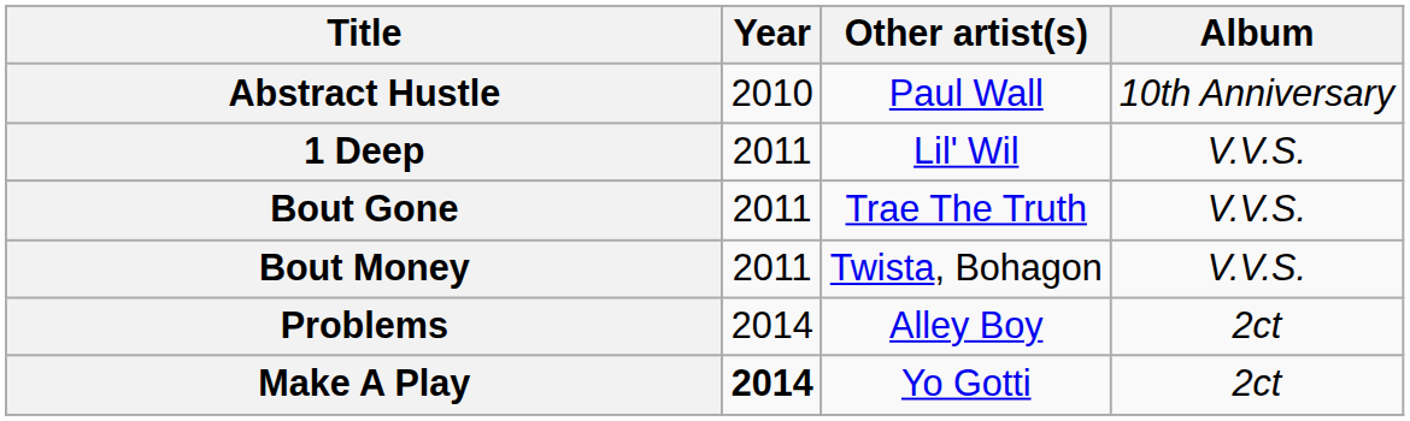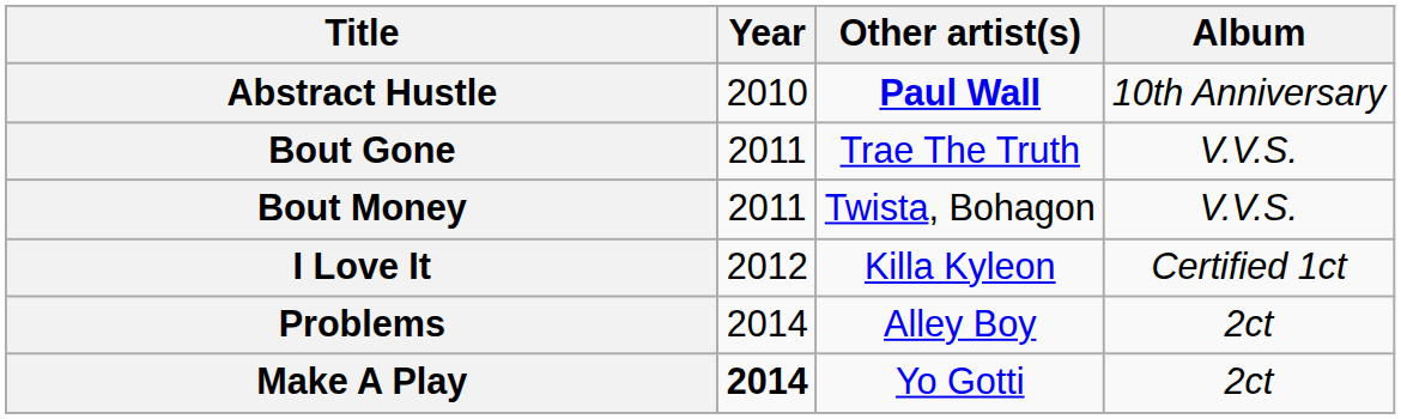 <table class="wikitable plainrowheaders" style="text-align:center;" border="1">
 <tr>
 <th scope="col" style="width:19em;">Title</th>
 <th scope="col">Year</th>
 <th scope="col">Other artist(s)</th>
 <th scope="col">Album</th>
 </tr>
 <tr>
 <th scope="row">Abstract Hustle</th>
 <td>2010</td>
-<td><a href='#'>Paul Wall</a></td>
+<td><strong><a href='#'>Paul Wall</a></strong></td>
 <td><em>10th Anniversary</em></td>
-</tr>
-<tr>
-<th scope="row">1 Deep</th>
-<td>2011</td>
-<td><a href='#'>Lil' Wil</a></td>
-<td><em>V.V.S.</em></td>
 </tr>
 <tr>
 <th scope="row">Bout Gone</th>
 <td>2011</td>
 <td><a href='#'>Trae The Truth</a></td>
 <td><em>V.V.S.</em></td>
 </tr>
 <tr>
 <th scope="row">Bout Money</th>
 <td>2011</td>
 <td><a href='#'>Twista</a>, Bohagon</td>
 <td><em>V.V.S.</em></td>
 </tr>
 <tr>
+<th scope="row">I Love It</th>
+<td>2012</td>
+<td><a href='#'>Killa Kyleon</a></td>
+<td><em>Certified 1ct</em></td>
+</tr>
+<tr>
 <th scope="row">Problems</th>
 <td>2014</td>
 <td><a href='#'>Alley Boy</a></td>
 <td><em>2ct</em></td>
 </tr>
 <tr>
 <th scope="row">Make A Play</th>
 <td><strong>2014</strong></td>
 <td><a href='#'>Yo Gotti</a></td>
 <td><em>2ct</em></td>
 </tr>
 </table>
